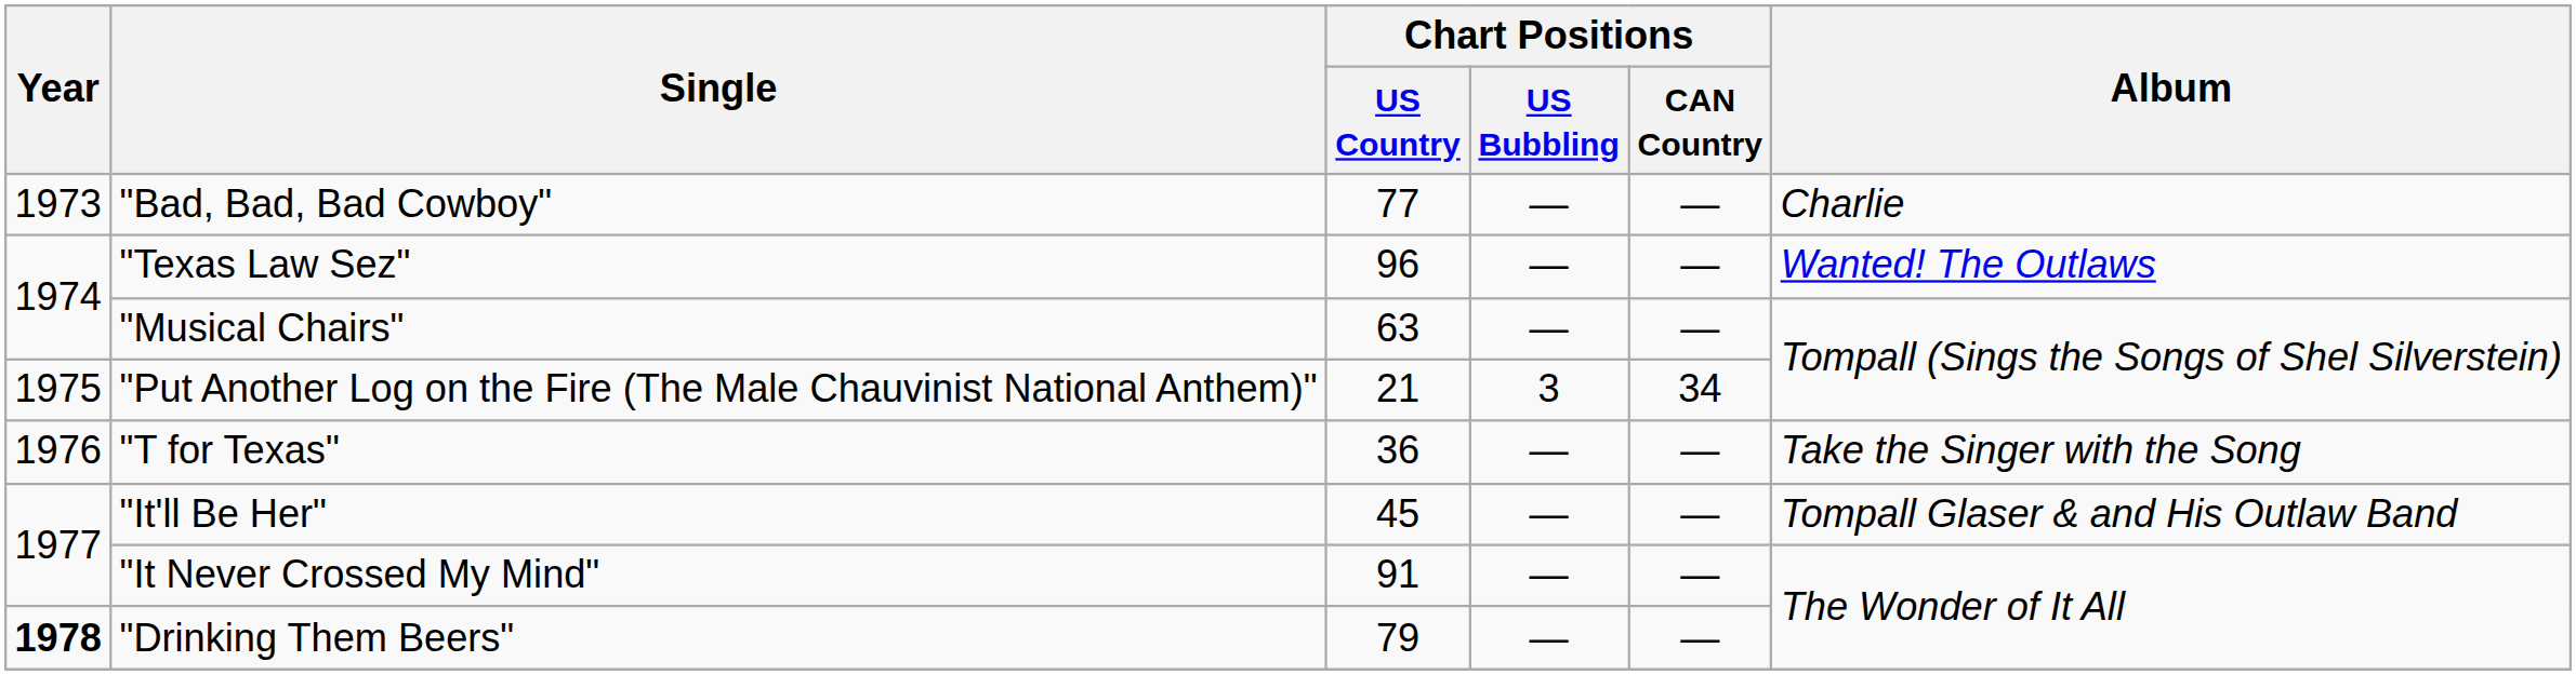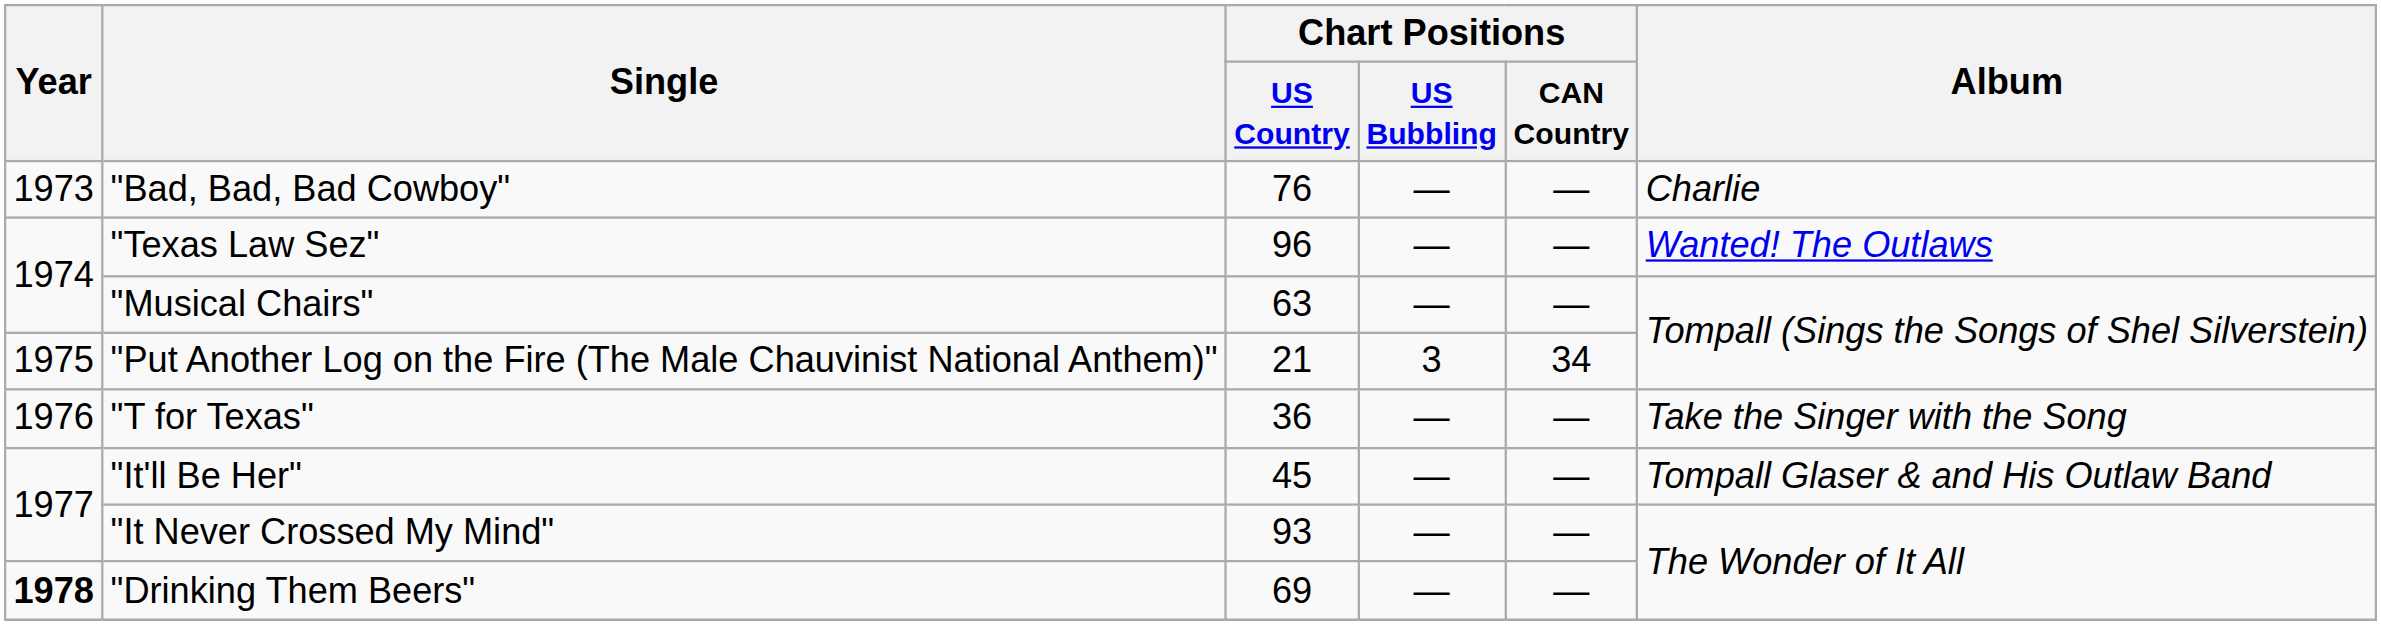 <table class="wikitable">
 <tr>
 <th rowspan="2">Year</th>
 <th rowspan="2">Single</th>
 <th colspan="3">Chart Positions</th>
 <th rowspan="2">Album</th>
 </tr>
 <tr>
 <th width="45"><small><a href='#'>US Country</a></small></th>
 <th width="45"><small><a href='#'>US Bubbling</a></small></th>
 <th width="45"><small>CAN Country</small></th>
 </tr>
 <tr>
 <td>1973</td>
 <td>"Bad, Bad, Bad Cowboy"</td>
-<td align="center">77</td>
+<td align="center">76</td>
 <td align="center">—</td>
 <td align="center">—</td>
 <td><em>Charlie</em></td>
 </tr>
 <tr>
 <td rowspan="2">1974</td>
 <td>"Texas Law Sez"</td>
 <td align="center">96</td>
 <td align="center">—</td>
 <td align="center">—</td>
 <td><em><a href='#'>Wanted! The Outlaws</a></em></td>
 </tr>
 <tr>
 <td>"Musical Chairs"</td>
 <td align="center">63</td>
 <td align="center">—</td>
 <td align="center">—</td>
 <td rowspan="2"><em>Tompall (Sings the Songs of Shel Silverstein)</em></td>
 </tr>
 <tr>
 <td>1975</td>
 <td>"Put Another Log on the Fire (The Male Chauvinist National Anthem)" </td>
 <td align="center">21</td>
 <td align="center">3</td>
 <td align="center">34</td>
 </tr>
 <tr>
 <td>1976</td>
 <td>"T for Texas" </td>
 <td align="center">36</td>
 <td align="center">—</td>
 <td align="center">—</td>
 <td><em>Take the Singer with the Song</em></td>
 </tr>
 <tr>
 <td rowspan="2">1977</td>
 <td>"It'll Be Her"</td>
 <td align="center">45</td>
 <td align="center">—</td>
 <td align="center">—</td>
 <td><em>Tompall Glaser & and His Outlaw Band</em></td>
 </tr>
 <tr>
 <td>"It Never Crossed My Mind"</td>
-<td align="center">91</td>
+<td align="center">93</td>
 <td align="center">—</td>
 <td align="center">—</td>
 <td rowspan="2"><em>The Wonder of It All</em></td>
 </tr>
 <tr>
 <td><strong>1978</strong></td>
 <td>"Drinking Them Beers"</td>
-<td align="center">79</td>
+<td align="center">69</td>
 <td align="center">—</td>
 <td align="center">—</td>
 </tr>
 <tr>
 </tr>
 </table>
